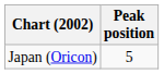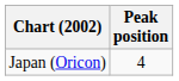 <table class="wikitable sortable plainrowheaders">
 <tr>
 <th scope="col">Chart (2002)</th>
 <th scope="col">Peak<br>position</th>
 </tr>
 <tr>
 <td>Japan (<a href='#'>Oricon</a>)</td>
-<td style="text-align:center;">5</td>
+<td style="text-align:center;">4</td>
 </tr>
 </table>
